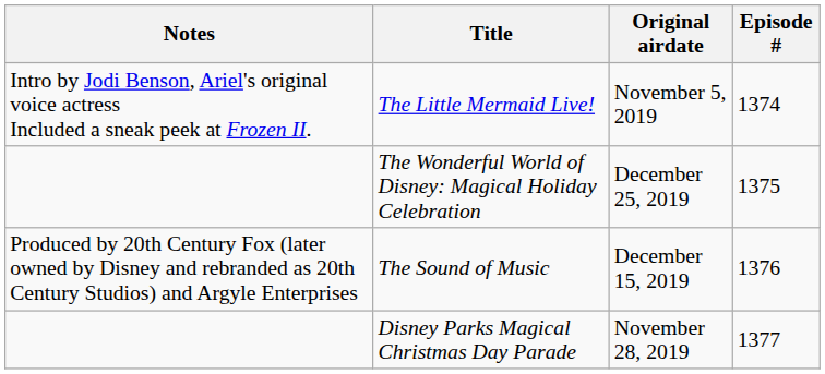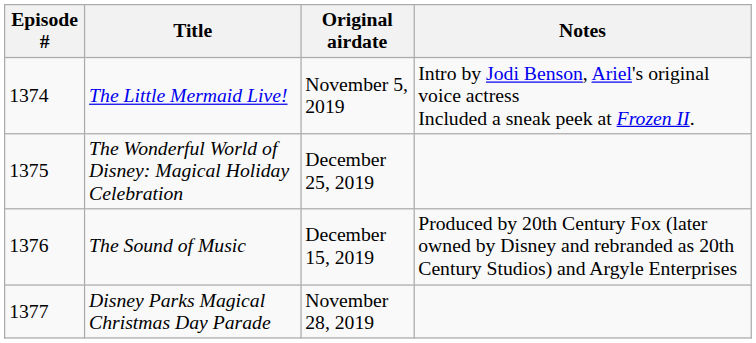 <table class="wikitable sortable">
 <tr>
-<th>Notes</th>
+<th>Episode #</th>
 <th>Title</th>
 <th>Original airdate</th>
-<th>Episode #</th>
+<th>Notes</th>
 </tr>
 <tr>
-<td>Intro by <a href='#'>Jodi Benson</a>, <a href='#'>Ariel</a>'s original voice actress<br>Included a sneak peek at <em><a href='#'>Frozen II</a></em>.</td>
+<td>1374</td>
 <td><em><a href='#'>The Little Mermaid Live!</a></em></td>
 <td>November 5, 2019</td>
-<td>1374</td>
+<td>Intro by <a href='#'>Jodi Benson</a>, <a href='#'>Ariel</a>'s original voice actress<br>Included a sneak peek at <em><a href='#'>Frozen II</a></em>.</td>
 </tr>
 <tr>
-<td></td>
+<td>1375</td>
 <td><em>The Wonderful World of Disney: Magical Holiday Celebration</em></td>
 <td>December 25, 2019</td>
-<td>1375</td>
+<td></td>
 </tr>
 <tr>
-<td>Produced by 20th Century Fox (later owned by Disney and rebranded as 20th Century Studios) and Argyle Enterprises</td>
+<td>1376</td>
 <td><em>The Sound of Music</em></td>
 <td>December 15, 2019</td>
-<td>1376</td>
+<td>Produced by 20th Century Fox (later owned by Disney and rebranded as 20th Century Studios) and Argyle Enterprises</td>
 </tr>
 <tr>
-<td></td>
+<td>1377</td>
 <td><em>Disney Parks Magical Christmas Day Parade</em></td>
 <td>November 28, 2019</td>
-<td>1377</td>
+<td></td>
 </tr>
 </table>
